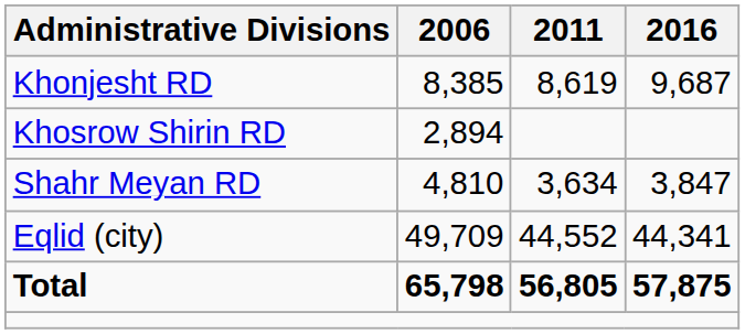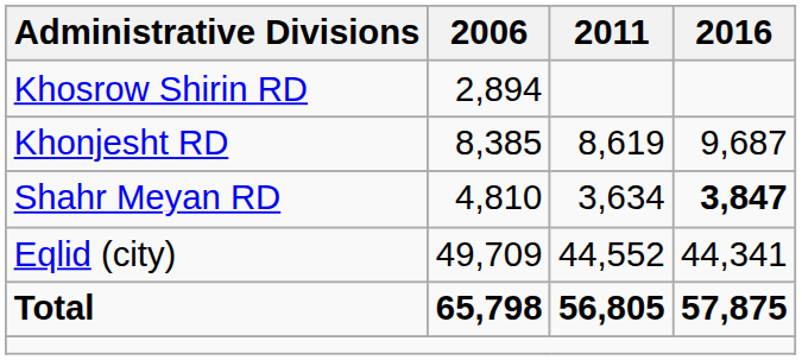 <table class="wikitable">
 <tr>
 <th>Administrative Divisions</th>
 <th>2006</th>
 <th>2011</th>
 <th>2016</th>
 </tr>
 <tr>
+<td><a href='#'>Khosrow Shirin RD</a></td>
+<td style="text-align: right;">2,894</td>
+<td style="text-align: right;"></td>
+<td style="text-align: right;"></td>
+</tr>
+<tr>
 <td><a href='#'>Khonjesht RD</a></td>
 <td style="text-align: right;">8,385</td>
 <td style="text-align: right;">8,619</td>
 <td style="text-align: right;">9,687</td>
 </tr>
 <tr>
-<td><a href='#'>Khosrow Shirin RD</a></td>
-<td style="text-align: right;">2,894</td>
-<td style="text-align: right;"></td>
-<td style="text-align: right;"></td>
-</tr>
-<tr>
 <td><a href='#'>Shahr Meyan RD</a></td>
 <td style="text-align: right;">4,810</td>
 <td style="text-align: right;">3,634</td>
-<td style="text-align: right;">3,847</td>
+<td style="text-align: right;"><strong>3,847</strong></td>
 </tr>
 <tr>
 <td><a href='#'>Eqlid</a> (city)</td>
 <td style="text-align: right;">49,709</td>
 <td style="text-align: right;">44,552</td>
 <td style="text-align: right;">44,341</td>
 </tr>
 <tr>
 <td><strong>Total</strong></td>
 <td style="text-align: right;"><strong>65,798</strong></td>
 <td style="text-align: right;"><strong>56,805</strong></td>
 <td style="text-align: right;"><strong>57,875</strong></td>
 </tr>
 <tr>
 <td colspan=4></td>
 </tr>
 </table>
